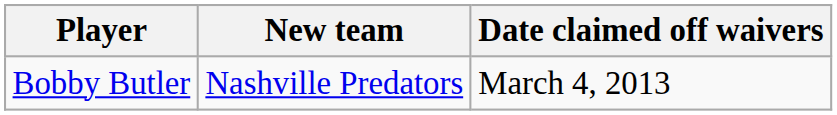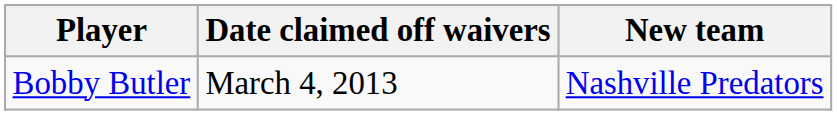 <table class="wikitable">
 <tr>
 <th>Player</th>
+<th>Date claimed off waivers</th>
 <th>New team</th>
-<th>Date claimed off waivers</th>
 </tr>
 <tr>
 <td><a href='#'>Bobby Butler</a></td>
+<td>March 4, 2013</td>
 <td><a href='#'>Nashville Predators</a></td>
-<td>March 4, 2013</td>
 </tr>
 </table>
